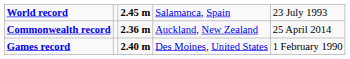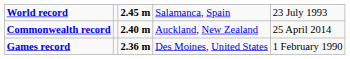 <table class="wikitable">
 <tr>
 <td><a href='#'><strong>World record</strong></a></td>
 <td></td>
 <td><strong>2.45 m</strong></td>
 <td><a href='#'>Salamanca</a>, <a href='#'>Spain</a></td>
 <td>23 July 1993</td>
 </tr>
 <tr>
 <td><a href='#'><strong>Commonwealth record</strong></a></td>
 <td></td>
-<td><strong>2.36 m</strong></td>
+<td><strong>2.40 m</strong></td>
 <td><a href='#'>Auckland</a>, <a href='#'>New Zealand</a></td>
 <td>25 April 2014</td>
 </tr>
 <tr>
 <td><a href='#'><strong>Games record</strong></a></td>
 <td></td>
-<td><strong>2.40 m</strong></td>
+<td><strong>2.36 m</strong></td>
 <td><a href='#'>Des Moines</a>, <a href='#'>United States</a></td>
 <td>1 February 1990</td>
 </tr>
 </table>
